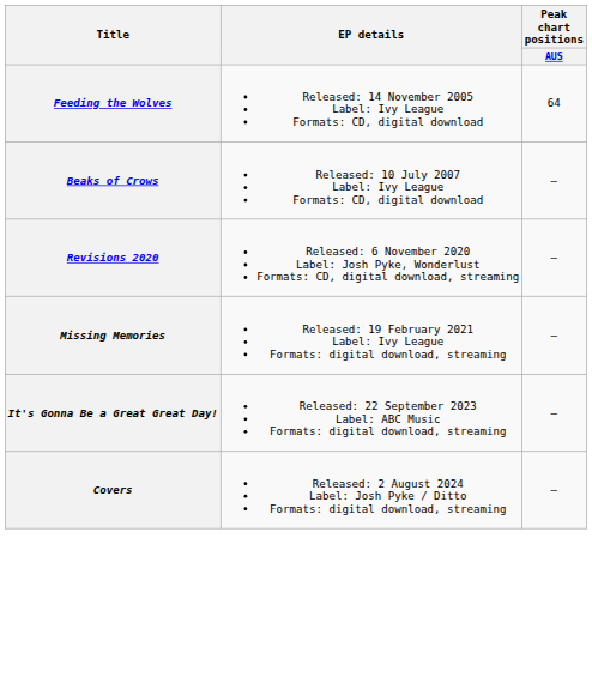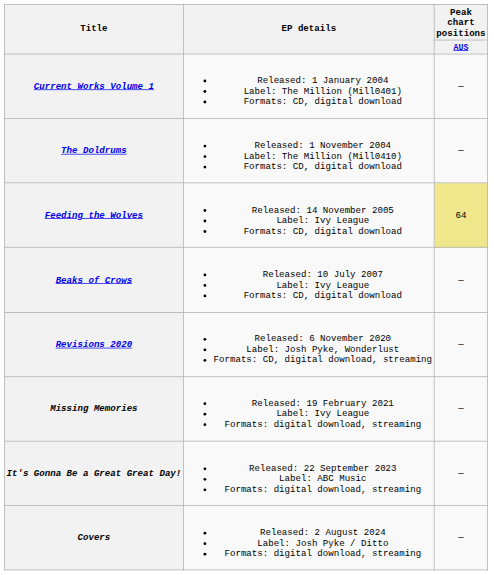 <table class="wikitable plainrowheaders" style="text-align:center;">
 <tr>
 <th scope="col" rowspan="2">Title</th>
 <th scope="col" rowspan="2">EP details</th>
 <th scope="col" colspan="1">Peak chart positions</th>
 </tr>
 <tr>
 <th scope="col" style="width:2.5em;font-size:90%;"><a href='#'>AUS</a><br></th>
 </tr>
 <tr>
+<th scope="row"><em><a href='#'>Current Works Volume 1</a></em></th>
+<td><br><ul><li>Released: 1 January 2004</li><li>Label: The Million (Mill0401)</li><li>Formats: CD, digital download</li></ul></td>
+<td>—</td>
+</tr>
+<tr>
+<th scope="row"><em><a href='#'>The Doldrums</a></em></th>
+<td><br><ul><li>Released: 1 November 2004</li><li>Label: The Million (Mill0410)</li><li>Formats: CD, digital download</li></ul></td>
+<td>—</td>
+</tr>
+<tr>
 <th scope="row"><em><a href='#'>Feeding the Wolves</a></em></th>
 <td><br><ul><li>Released: 14 November 2005</li><li>Label: Ivy League</li><li>Formats: CD, digital download</li></ul></td>
-<td>64</td>
+<td style="background: khaki;">64</td>
 </tr>
 <tr>
 <th scope="row"><em><a href='#'>Beaks of Crows</a></em></th>
 <td><br><ul><li>Released: 10 July 2007</li><li>Label: Ivy League</li><li>Formats: CD, digital download</li></ul></td>
 <td>—</td>
 </tr>
 <tr>
 <th scope="row"><em><a href='#'>Revisions 2020</a></em></th>
 <td><br><ul><li>Released: 6 November 2020</li><li>Label: Josh Pyke, Wonderlust</li><li>Formats: CD, digital download, streaming</li></ul></td>
 <td>—</td>
 </tr>
 <tr>
 <th scope="row"><em>Missing Memories</em></th>
 <td><br><ul><li>Released: 19 February 2021</li><li>Label: Ivy League</li><li>Formats: digital download, streaming</li></ul></td>
 <td>—</td>
 </tr>
 <tr>
 <th scope="row"><em>It's Gonna Be a Great Great Day!</em></th>
 <td><br><ul><li>Released: 22 September 2023</li><li>Label: ABC Music</li><li>Formats: digital download, streaming</li></ul></td>
 <td>—</td>
 </tr>
 <tr>
 <th scope="row"><em>Covers</em></th>
 <td><br><ul><li>Released: 2 August 2024</li><li>Label: Josh Pyke / Ditto</li><li>Formats: digital download, streaming</li></ul></td>
 <td>—</td>
 </tr>
 </table>
